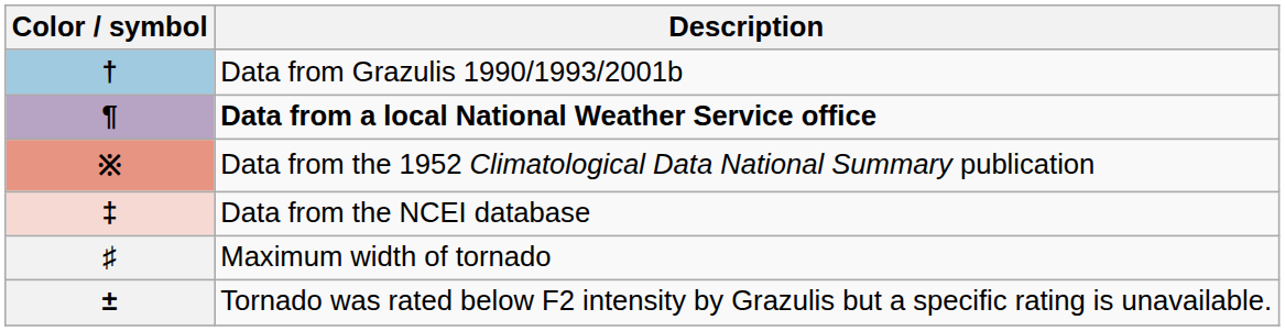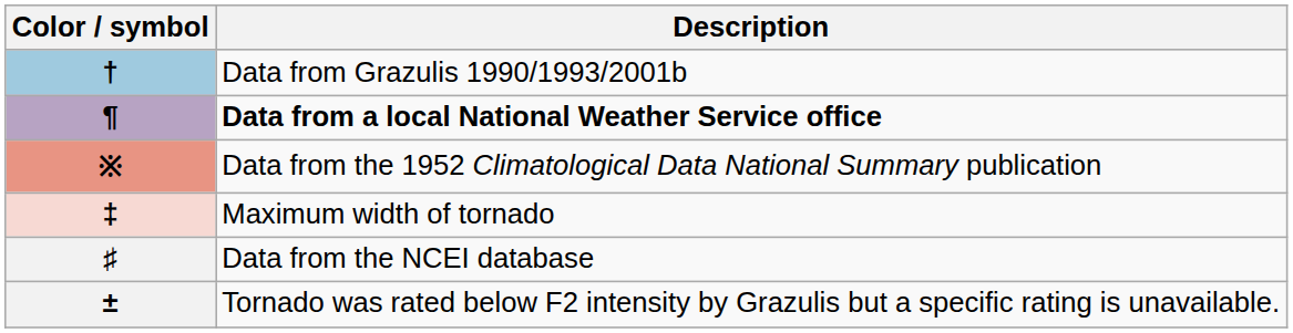 <table class="wikitable">
 <tr>
 <th scope="col">Color / symbol</th>
 <th scope="col">Description</th>
 </tr>
 <tr>
 <th scope="row" style="background-color:#9FCADF;">†</th>
 <td>Data from Grazulis 1990/1993/2001b</td>
 </tr>
 <tr>
 <th scope="row" style="background-color:#B7A3C3;">¶</th>
 <td><strong>Data from a local National Weather Service office</strong></td>
 </tr>
 <tr>
 <th scope="row" style="background-color:#E89483;">※</th>
 <td>Data from the 1952 <em>Climatological Data National Summary</em> publication</td>
 </tr>
 <tr>
 <th scope="row" style="background-color:#F7D9D3;">‡</th>
-<td>Data from the NCEI database</td>
+<td>Maximum width of tornado</td>
 </tr>
 <tr>
 <th scope="row">♯</th>
-<td>Maximum width of tornado</td>
+<td>Data from the NCEI database</td>
 </tr>
 <tr>
 <th scope="row">±</th>
 <td>Tornado was rated below F2 intensity by Grazulis but a specific rating is unavailable.</td>
 </tr>
 </table>
